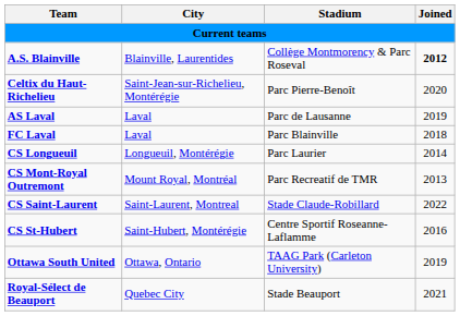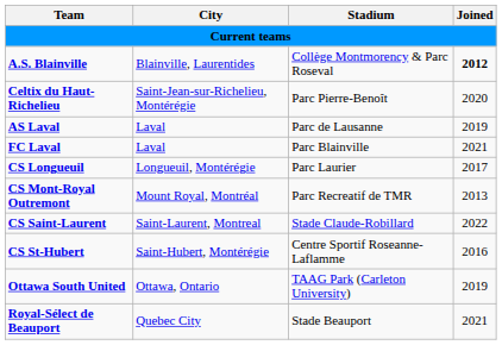 <table class="wikitable" style="text-align:left">
 <tr>
 <th style="background:">Team</th>
 <th style="background:">City</th>
 <th style="background:">Stadium</th>
 <th style="background:">Joined</th>
 </tr>
 <tr>
 <th style="background:#0099FF" colspan="6"><span><strong>Current teams</strong></span></th>
 </tr>
 <tr>
 <td><strong><a href='#'>A.S. Blainville</a></strong></td>
 <td><a href='#'>Blainville</a>, <a href='#'>Laurentides</a></td>
 <td><a href='#'>Collège Montmorency</a> & Parc Roseval</td>
 <td align="center"><strong>2012</strong></td>
 </tr>
 <tr>
 <td><strong><a href='#'>Celtix du Haut-Richelieu</a></strong></td>
 <td><a href='#'>Saint-Jean-sur-Richelieu</a>, <a href='#'>Montérégie</a></td>
 <td>Parc Pierre-Benoît</td>
 <td align="center">2020</td>
 </tr>
 <tr>
 <td><strong><a href='#'>AS Laval</a></strong></td>
 <td><a href='#'>Laval</a></td>
 <td>Parc de Lausanne</td>
 <td align="center">2019</td>
 </tr>
 <tr>
 <td><strong><a href='#'>FC Laval</a></strong></td>
 <td><a href='#'>Laval</a></td>
 <td>Parc Blainville</td>
-<td align="center">2018</td>
+<td align="center">2021</td>
 </tr>
 <tr>
 <td><strong><a href='#'>CS Longueuil</a></strong></td>
 <td><a href='#'>Longueuil</a>, <a href='#'>Montérégie</a></td>
 <td>Parc Laurier</td>
-<td align="center">2014</td>
+<td align="center">2017</td>
 </tr>
 <tr>
 <td><strong><a href='#'>CS Mont-Royal Outremont</a></strong></td>
 <td><a href='#'>Mount Royal</a>, <a href='#'>Montréal</a></td>
 <td>Parc Recreatif de TMR</td>
 <td align="center">2013</td>
 </tr>
 <tr>
 <td><strong><a href='#'>CS Saint-Laurent</a></strong></td>
 <td><a href='#'>Saint-Laurent</a>,  <a href='#'>Montreal</a></td>
 <td><a href='#'>Stade Claude-Robillard</a></td>
 <td align="center">2022</td>
 </tr>
 <tr>
 <td><strong><a href='#'>CS St-Hubert</a></strong></td>
 <td><a href='#'>Saint-Hubert</a>,  <a href='#'>Montérégie</a></td>
 <td>Centre Sportif Roseanne-Laflamme</td>
 <td align="center">2016</td>
 </tr>
 <tr>
 <td><strong><a href='#'>Ottawa South United</a></strong></td>
 <td><a href='#'>Ottawa</a>, <a href='#'>Ontario</a></td>
 <td><a href='#'>TAAG Park</a> (<a href='#'>Carleton University</a>)</td>
 <td align="center">2019</td>
 </tr>
 <tr>
 <td><strong><a href='#'>Royal-Sélect de Beauport</a></strong></td>
 <td><a href='#'>Quebec City</a></td>
 <td>Stade Beauport</td>
 <td align="center">2021</td>
 </tr>
 </table>
